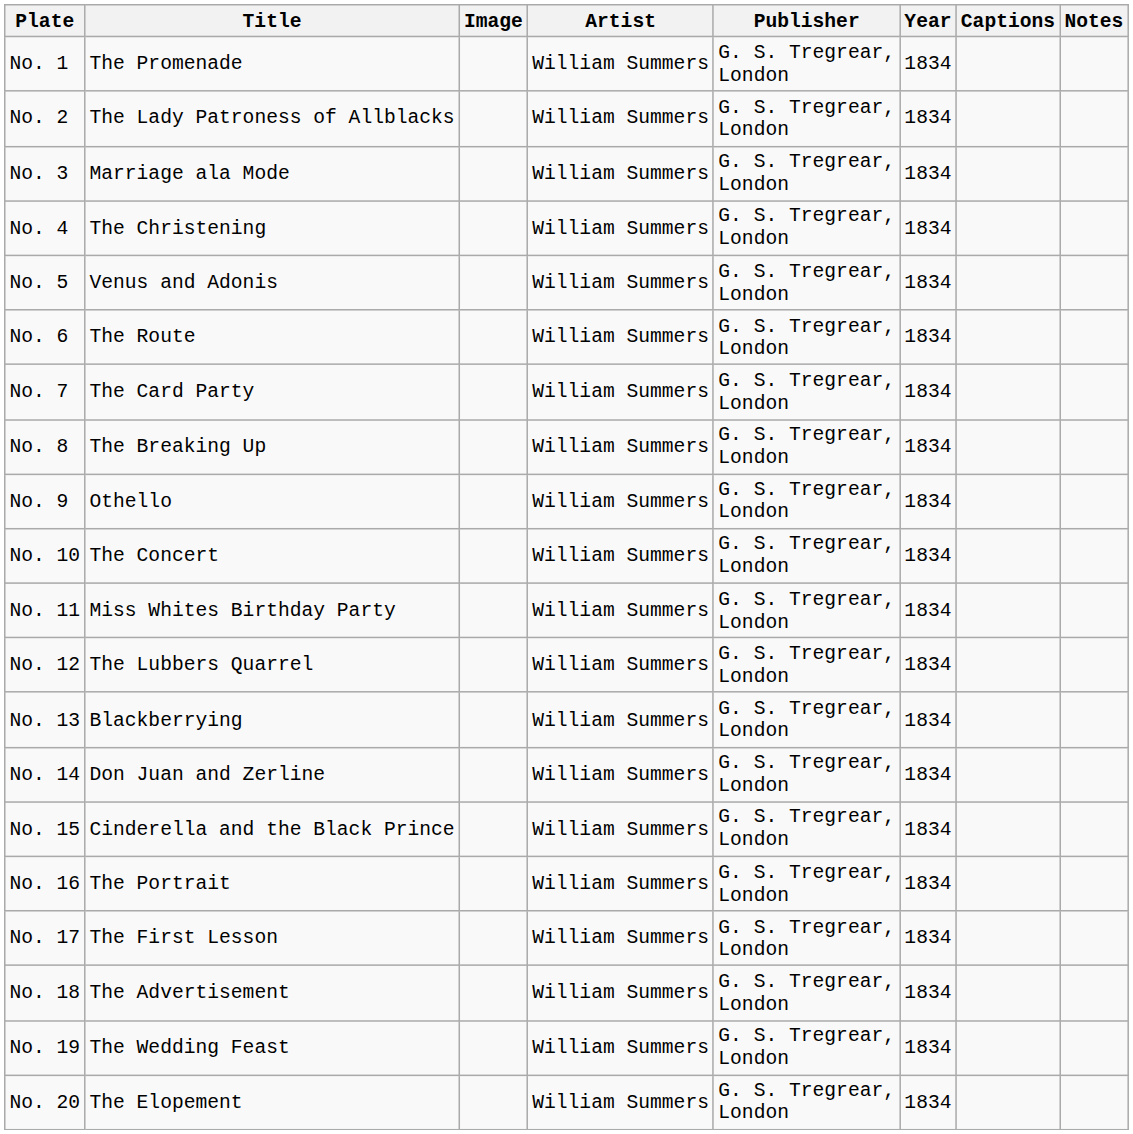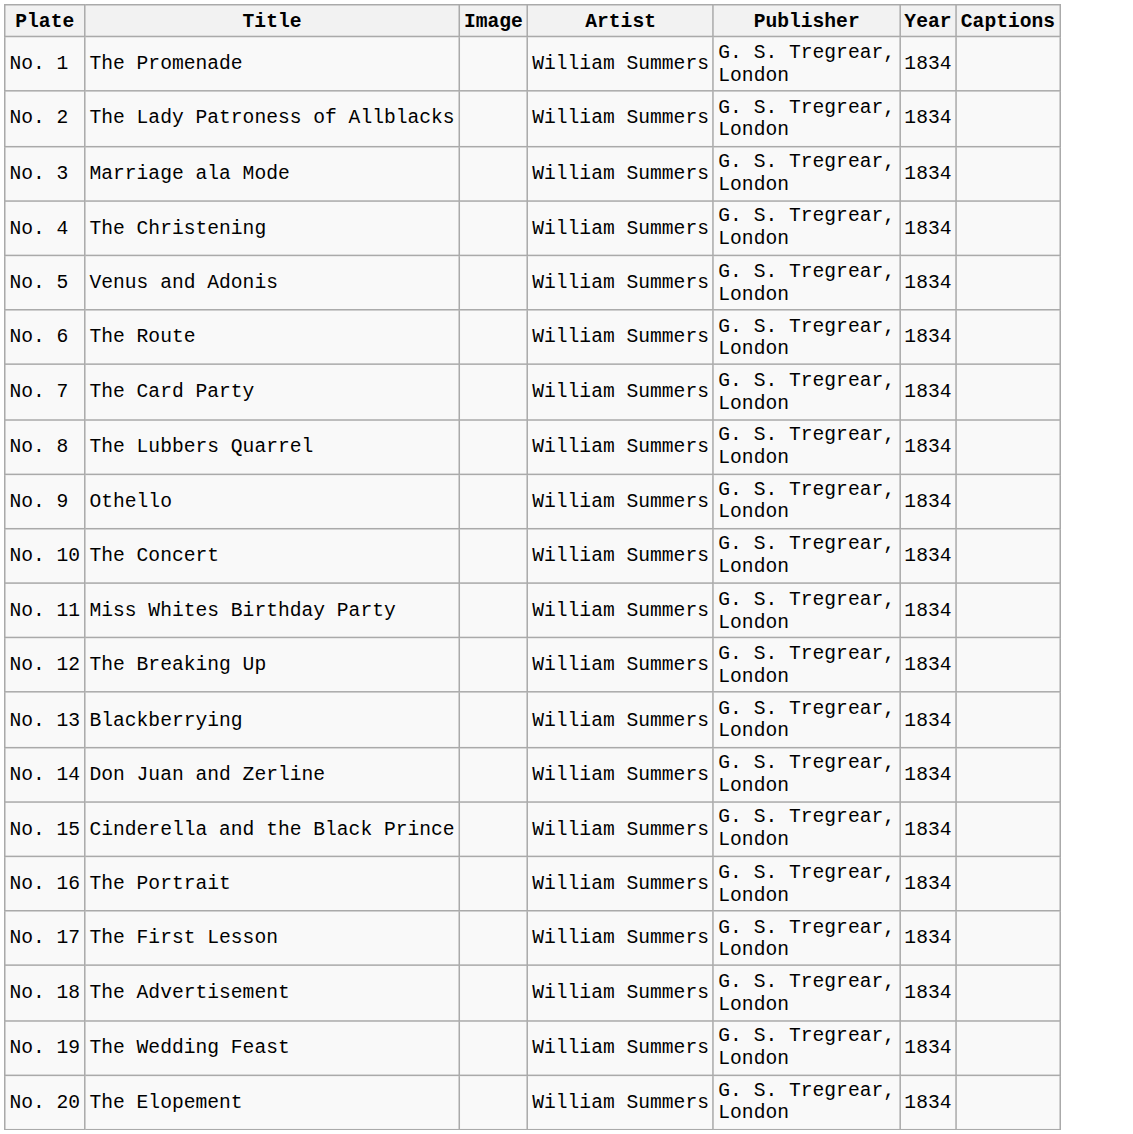 <table class="wikitable sortable">
 <tr>
 <th>Plate</th>
 <th>Title</th>
 <th>Image</th>
 <th>Artist</th>
 <th>Publisher</th>
 <th>Year</th>
 <th>Captions</th>
-<th>Notes</th>
 </tr>
 <tr>
 <td>No. 1</td>
 <td>The Promenade</td>
 <td></td>
 <td>William Summers</td>
 <td>G. S. Tregrear,<br>London</td>
 <td>1834</td>
-<td></td>
 <td></td>
 </tr>
 <tr>
 <td>No. 2</td>
 <td>The Lady Patroness of Allblacks</td>
 <td></td>
 <td>William Summers</td>
 <td>G. S. Tregrear,<br>London</td>
 <td>1834</td>
 <td></td>
-<td></td>
 </tr>
 <tr>
 <td>No. 3</td>
 <td>Marriage ala Mode</td>
 <td></td>
 <td>William Summers</td>
 <td>G. S. Tregrear,<br>London</td>
 <td>1834</td>
-<td></td>
 <td></td>
 </tr>
 <tr>
 <td>No. 4</td>
 <td>The Christening</td>
 <td></td>
 <td>William Summers</td>
 <td>G. S. Tregrear,<br>London</td>
 <td>1834</td>
 <td></td>
-<td></td>
 </tr>
 <tr>
 <td>No. 5</td>
 <td>Venus and Adonis</td>
 <td></td>
 <td>William Summers</td>
 <td>G. S. Tregrear,<br>London</td>
 <td>1834</td>
-<td></td>
 <td></td>
 </tr>
 <tr>
 <td>No. 6</td>
 <td>The Route</td>
 <td></td>
 <td>William Summers</td>
 <td>G. S. Tregrear,<br>London</td>
 <td>1834</td>
 <td></td>
-<td></td>
 </tr>
 <tr>
 <td>No. 7</td>
 <td>The Card Party</td>
 <td></td>
 <td>William Summers</td>
 <td>G. S. Tregrear,<br>London</td>
 <td>1834</td>
 <td></td>
-<td></td>
 </tr>
 <tr>
 <td>No. 8</td>
-<td>The Breaking Up</td>
+<td>The Lubbers Quarrel</td>
 <td></td>
 <td>William Summers</td>
 <td>G. S. Tregrear,<br>London</td>
 <td>1834</td>
-<td></td>
 <td></td>
 </tr>
 <tr>
 <td>No. 9</td>
 <td>Othello</td>
 <td></td>
 <td>William Summers</td>
 <td>G. S. Tregrear,<br>London</td>
 <td>1834</td>
 <td></td>
-<td></td>
 </tr>
 <tr>
 <td>No. 10</td>
 <td>The Concert</td>
 <td></td>
 <td>William Summers</td>
 <td>G. S. Tregrear,<br>London</td>
 <td>1834</td>
-<td></td>
 <td></td>
 </tr>
 <tr>
 <td>No. 11</td>
 <td>Miss Whites Birthday Party</td>
 <td></td>
 <td>William Summers</td>
 <td>G. S. Tregrear,<br>London</td>
 <td>1834</td>
 <td></td>
-<td></td>
 </tr>
 <tr>
 <td>No. 12</td>
-<td>The Lubbers Quarrel</td>
+<td>The Breaking Up</td>
 <td></td>
 <td>William Summers</td>
 <td>G. S. Tregrear,<br>London</td>
 <td>1834</td>
-<td></td>
 <td></td>
 </tr>
 <tr>
 <td>No. 13</td>
 <td>Blackberrying</td>
 <td></td>
 <td>William Summers</td>
 <td>G. S. Tregrear,<br>London</td>
 <td>1834</td>
 <td></td>
-<td></td>
 </tr>
 <tr>
 <td>No. 14</td>
 <td>Don Juan and Zerline</td>
 <td></td>
 <td>William Summers</td>
 <td>G. S. Tregrear,<br>London</td>
 <td>1834</td>
-<td></td>
 <td></td>
 </tr>
 <tr>
 <td>No. 15</td>
 <td>Cinderella and the Black Prince</td>
 <td></td>
 <td>William Summers</td>
 <td>G. S. Tregrear,<br>London</td>
 <td>1834</td>
 <td></td>
-<td></td>
 </tr>
 <tr>
 <td>No. 16</td>
 <td>The Portrait</td>
 <td></td>
 <td>William Summers</td>
 <td>G. S. Tregrear,<br>London</td>
 <td>1834</td>
-<td></td>
 <td></td>
 </tr>
 <tr>
 <td>No. 17</td>
 <td>The First Lesson</td>
 <td></td>
 <td>William Summers</td>
 <td>G. S. Tregrear,<br>London</td>
 <td>1834</td>
 <td></td>
-<td></td>
 </tr>
 <tr>
 <td>No. 18</td>
 <td>The Advertisement</td>
 <td></td>
 <td>William Summers</td>
 <td>G. S. Tregrear,<br>London</td>
 <td>1834</td>
-<td></td>
 <td></td>
 </tr>
 <tr>
 <td>No. 19</td>
 <td>The Wedding Feast</td>
 <td></td>
 <td>William Summers</td>
 <td>G. S. Tregrear,<br>London</td>
 <td>1834</td>
 <td></td>
-<td></td>
 </tr>
 <tr>
 <td>No. 20</td>
 <td>The Elopement</td>
 <td></td>
 <td>William Summers</td>
 <td>G. S. Tregrear,<br>London</td>
 <td>1834</td>
 <td></td>
-<td></td>
 </tr>
 </table>
